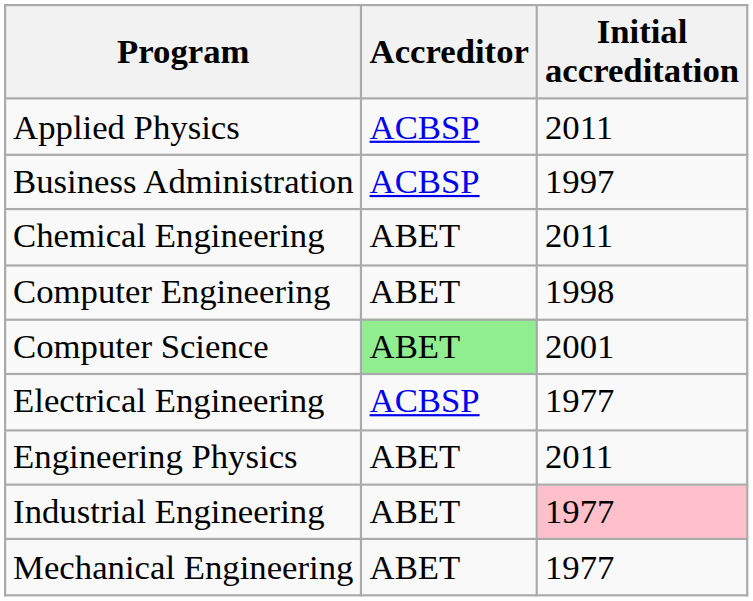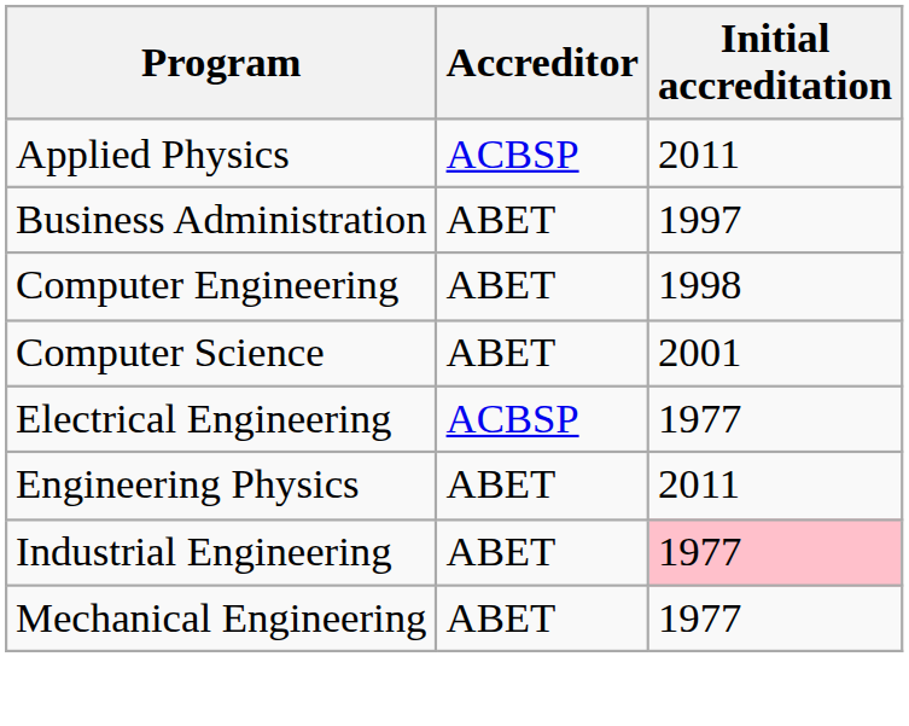 <table class="wikitable">
 <tr>
 <th>Program</th>
 <th>Accreditor</th>
 <th>Initial<br>accreditation</th>
 </tr>
 <tr>
 <td>Applied Physics</td>
 <td><a href='#'>ACBSP</a></td>
 <td>2011</td>
 </tr>
 <tr>
 <td>Business Administration</td>
-<td><a href='#'>ACBSP</a></td>
+<td>ABET</td>
 <td>1997</td>
-</tr>
-<tr>
-<td>Chemical Engineering</td>
-<td>ABET</td>
-<td>2011</td>
 </tr>
 <tr>
 <td>Computer Engineering</td>
 <td>ABET</td>
 <td>1998</td>
 </tr>
 <tr>
 <td>Computer Science</td>
-<td style="background: lightgreen;">ABET</td>
+<td>ABET</td>
 <td>2001</td>
 </tr>
 <tr>
 <td>Electrical Engineering</td>
 <td><a href='#'>ACBSP</a></td>
 <td>1977</td>
 </tr>
 <tr>
 <td>Engineering Physics</td>
 <td>ABET</td>
 <td>2011</td>
 </tr>
 <tr>
 <td>Industrial Engineering</td>
 <td>ABET</td>
 <td style="background: pink;">1977</td>
 </tr>
 <tr>
 <td>Mechanical Engineering</td>
 <td>ABET</td>
 <td>1977</td>
 </tr>
 </table>
